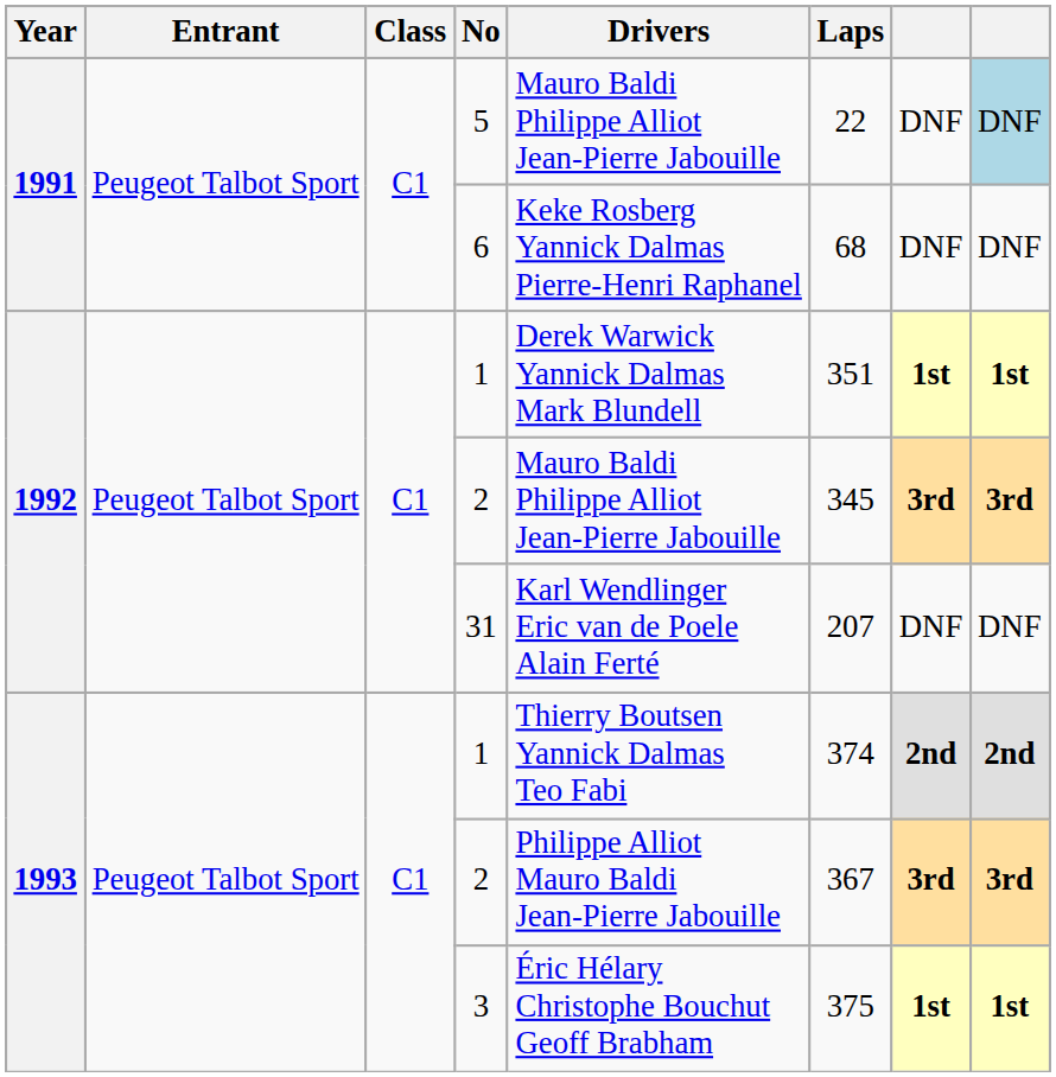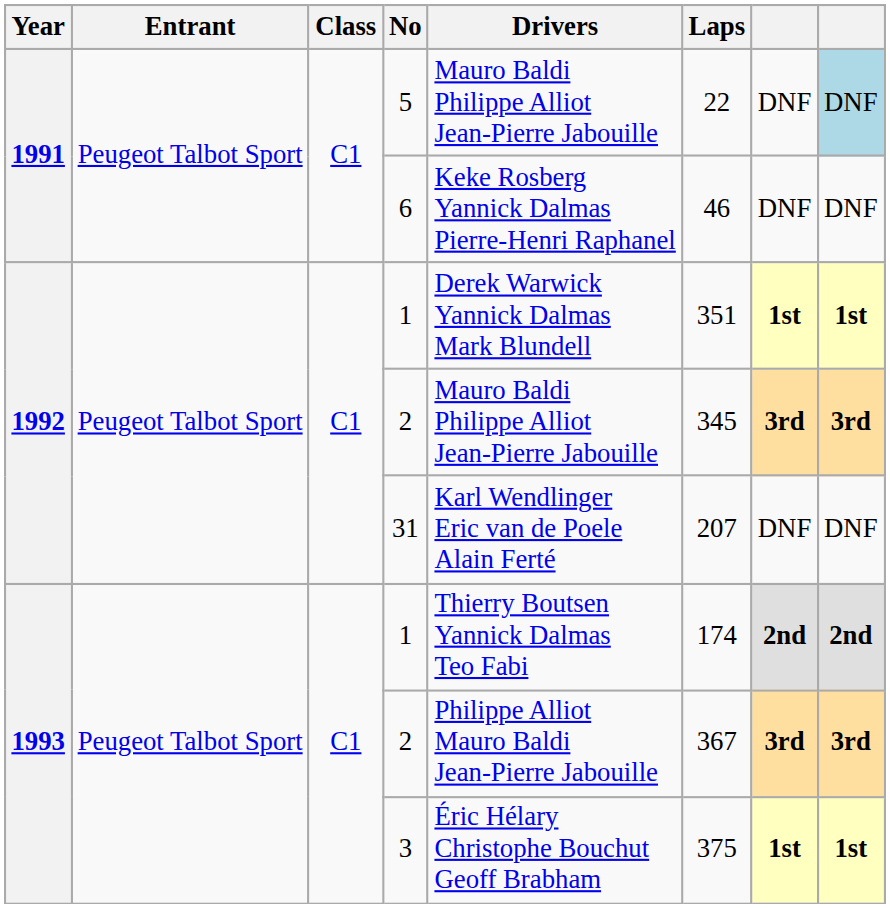 <table class="wikitable" style="text-align:center; font-size:80%">
 <tr>
 <th>Year</th>
 <th>Entrant</th>
 <th>Class</th>
 <th>No</th>
 <th>Drivers</th>
 <th>Laps</th>
 <th></th>
 <th></th>
 </tr>
 <tr>
 <th rowspan="2"><a href='#'>1991</a></th>
 <td rowspan="2"> <a href='#'>Peugeot Talbot Sport</a></td>
 <td rowspan="2"><a href='#'>C1</a></td>
 <td>5</td>
 <td align="left"> <a href='#'>Mauro Baldi</a><br> <a href='#'>Philippe Alliot</a><br> <a href='#'>Jean-Pierre Jabouille</a></td>
 <td>22</td>
 <td>DNF</td>
 <td style="background: lightblue;">DNF</td>
 </tr>
 <tr>
 <td>6</td>
 <td align="left"> <a href='#'>Keke Rosberg</a><br> <a href='#'>Yannick Dalmas</a><br> <a href='#'>Pierre-Henri Raphanel</a></td>
-<td>68</td>
+<td>46</td>
 <td>DNF</td>
 <td>DNF</td>
 </tr>
 <tr>
 <th rowspan="3"><a href='#'>1992</a></th>
 <td rowspan="3"> <a href='#'>Peugeot Talbot Sport</a></td>
 <td rowspan="3"><a href='#'>C1</a></td>
 <td>1</td>
 <td align="left"> <a href='#'>Derek Warwick</a><br> <a href='#'>Yannick Dalmas</a><br> <a href='#'>Mark Blundell</a></td>
 <td>351</td>
 <td style="background:#FFFFBF;"><strong>1st</strong></td>
 <td style="background:#FFFFBF;"><strong>1st</strong></td>
 </tr>
 <tr>
 <td>2</td>
 <td align="left"> <a href='#'>Mauro Baldi</a><br> <a href='#'>Philippe Alliot</a><br> <a href='#'>Jean-Pierre Jabouille</a></td>
 <td>345</td>
 <td style="background:#FFDF9F;"><strong>3rd</strong></td>
 <td style="background:#FFDF9F;"><strong>3rd</strong></td>
 </tr>
 <tr>
 <td>31</td>
 <td align="left"> <a href='#'>Karl Wendlinger</a><br> <a href='#'>Eric van de Poele</a><br> <a href='#'>Alain Ferté</a></td>
 <td>207</td>
 <td>DNF</td>
 <td>DNF</td>
 </tr>
 <tr>
 <th rowspan="3"><a href='#'>1993</a></th>
 <td rowspan="3"> <a href='#'>Peugeot Talbot Sport</a></td>
 <td rowspan="3"><a href='#'>C1</a></td>
 <td>1</td>
 <td align="left"> <a href='#'>Thierry Boutsen</a><br> <a href='#'>Yannick Dalmas</a><br> <a href='#'>Teo Fabi</a></td>
-<td>374</td>
+<td>174</td>
 <td style="background:#DFDFDF;"><strong>2nd</strong></td>
 <td style="background:#DFDFDF;"><strong>2nd</strong></td>
 </tr>
 <tr>
 <td>2</td>
 <td align="left"> <a href='#'>Philippe Alliot</a><br> <a href='#'>Mauro Baldi</a><br> <a href='#'>Jean-Pierre Jabouille</a></td>
 <td>367</td>
 <td style="background:#FFDF9F;"><strong>3rd</strong></td>
 <td style="background:#FFDF9F;"><strong>3rd</strong></td>
 </tr>
 <tr>
 <td>3</td>
 <td align="left"> <a href='#'>Éric Hélary</a><br> <a href='#'>Christophe Bouchut</a><br> <a href='#'>Geoff Brabham</a></td>
 <td>375</td>
 <td style="background:#FFFFBF;"><strong>1st</strong></td>
 <td style="background:#FFFFBF;"><strong>1st</strong></td>
 </tr>
 </table>
